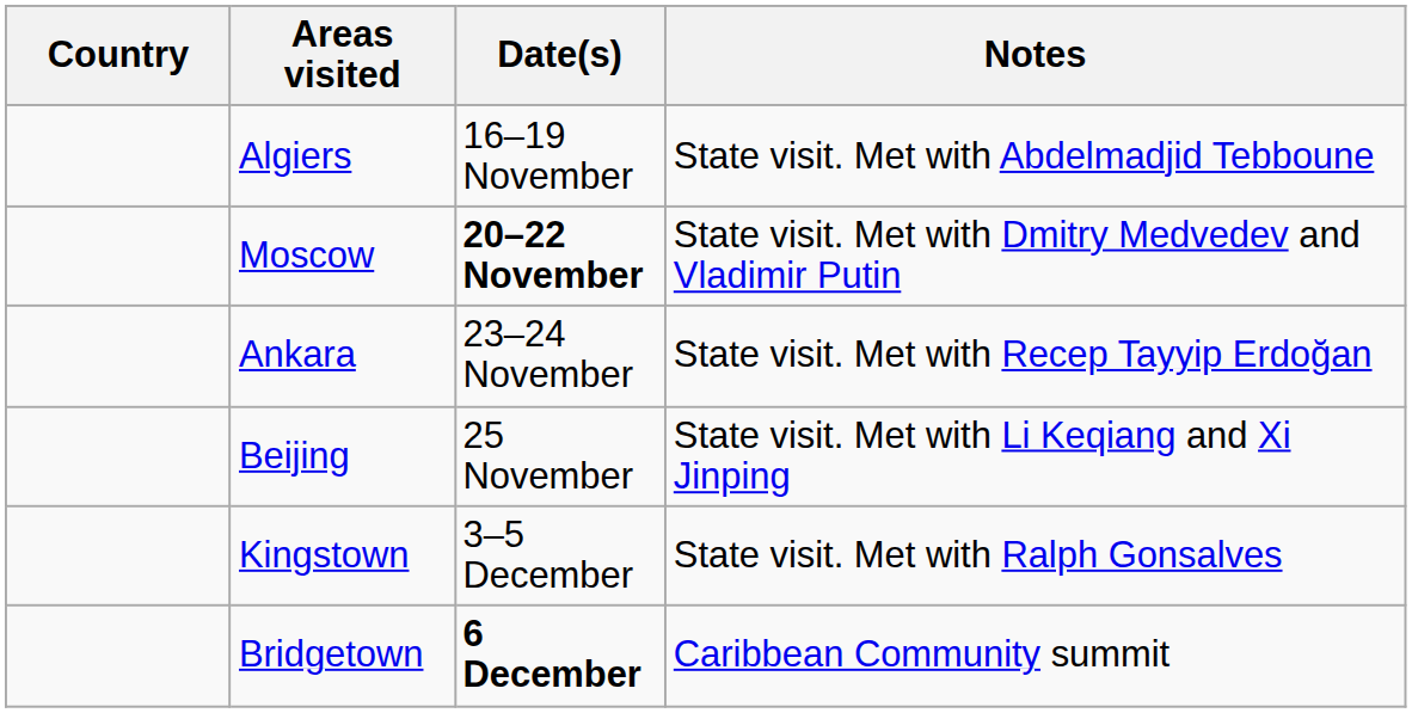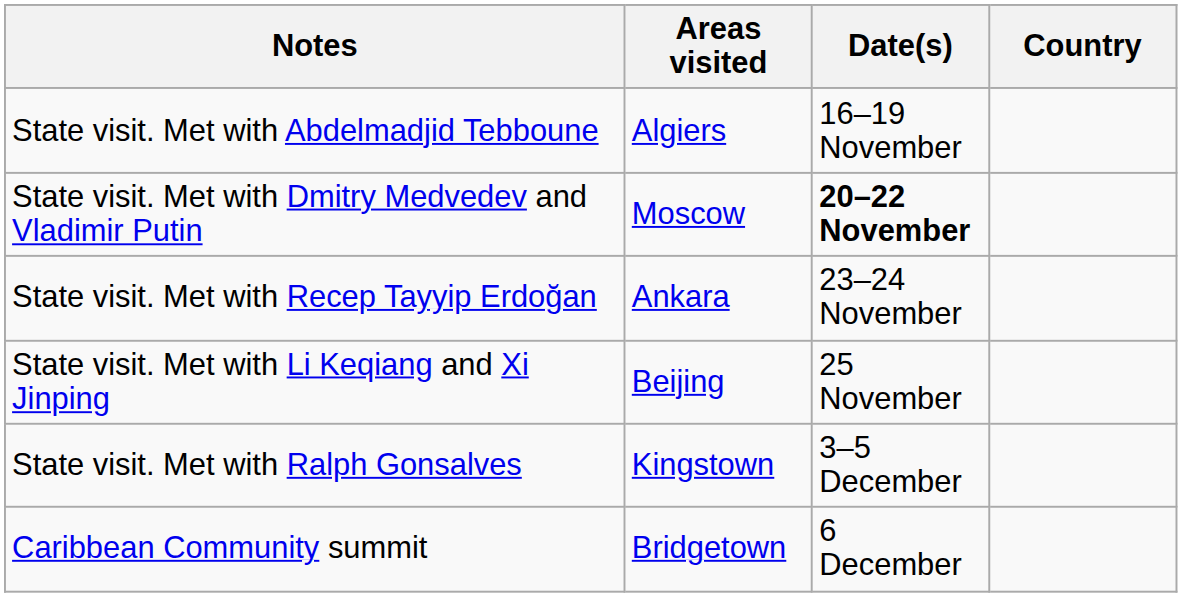 <table class="wikitable">
 <tr>
-<th style="width:120px;">Country</th>
+<th style="width:550px;">Notes</th>
 <th style="width:100px;">Areas visited</th>
 <th style="width:90px;">Date(s)</th>
-<th style="width:550px;">Notes</th>
+<th style="width:120px;">Country</th>
 </tr>
 <tr>
-<td></td>
+<td>State visit. Met with <a href='#'>Abdelmadjid Tebboune</a></td>
 <td><a href='#'>Algiers</a></td>
 <td>16–19 November</td>
-<td>State visit. Met with <a href='#'>Abdelmadjid Tebboune</a></td>
+<td></td>
 </tr>
 <tr>
-<td></td>
+<td>State visit. Met with <a href='#'>Dmitry Medvedev</a> and <a href='#'>Vladimir Putin</a></td>
 <td><a href='#'>Moscow</a></td>
 <td><strong>20–22 November</strong></td>
-<td>State visit. Met with <a href='#'>Dmitry Medvedev</a> and <a href='#'>Vladimir Putin</a></td>
+<td></td>
 </tr>
 <tr>
-<td></td>
+<td>State visit. Met with <a href='#'>Recep Tayyip Erdoğan</a></td>
 <td><a href='#'>Ankara</a></td>
 <td>23–24 November</td>
-<td>State visit. Met with <a href='#'>Recep Tayyip Erdoğan</a></td>
+<td></td>
 </tr>
 <tr>
-<td></td>
+<td>State visit. Met with <a href='#'>Li Keqiang</a> and <a href='#'>Xi Jinping</a></td>
 <td><a href='#'>Beijing</a></td>
 <td>25 November</td>
-<td>State visit. Met with <a href='#'>Li Keqiang</a> and <a href='#'>Xi Jinping</a></td>
+<td></td>
 </tr>
 <tr>
-<td></td>
+<td>State visit. Met with <a href='#'>Ralph Gonsalves</a></td>
 <td><a href='#'>Kingstown</a></td>
 <td>3–5 December</td>
-<td>State visit. Met with <a href='#'>Ralph Gonsalves</a></td>
+<td></td>
 </tr>
 <tr>
+<td><a href='#'>Caribbean Community</a> summit</td>
+<td><a href='#'>Bridgetown</a></td>
+<td>6 December</td>
 <td></td>
-<td><a href='#'>Bridgetown</a></td>
-<td><strong>6 December</strong></td>
-<td><a href='#'>Caribbean Community</a> summit</td>
 </tr>
 </table>
